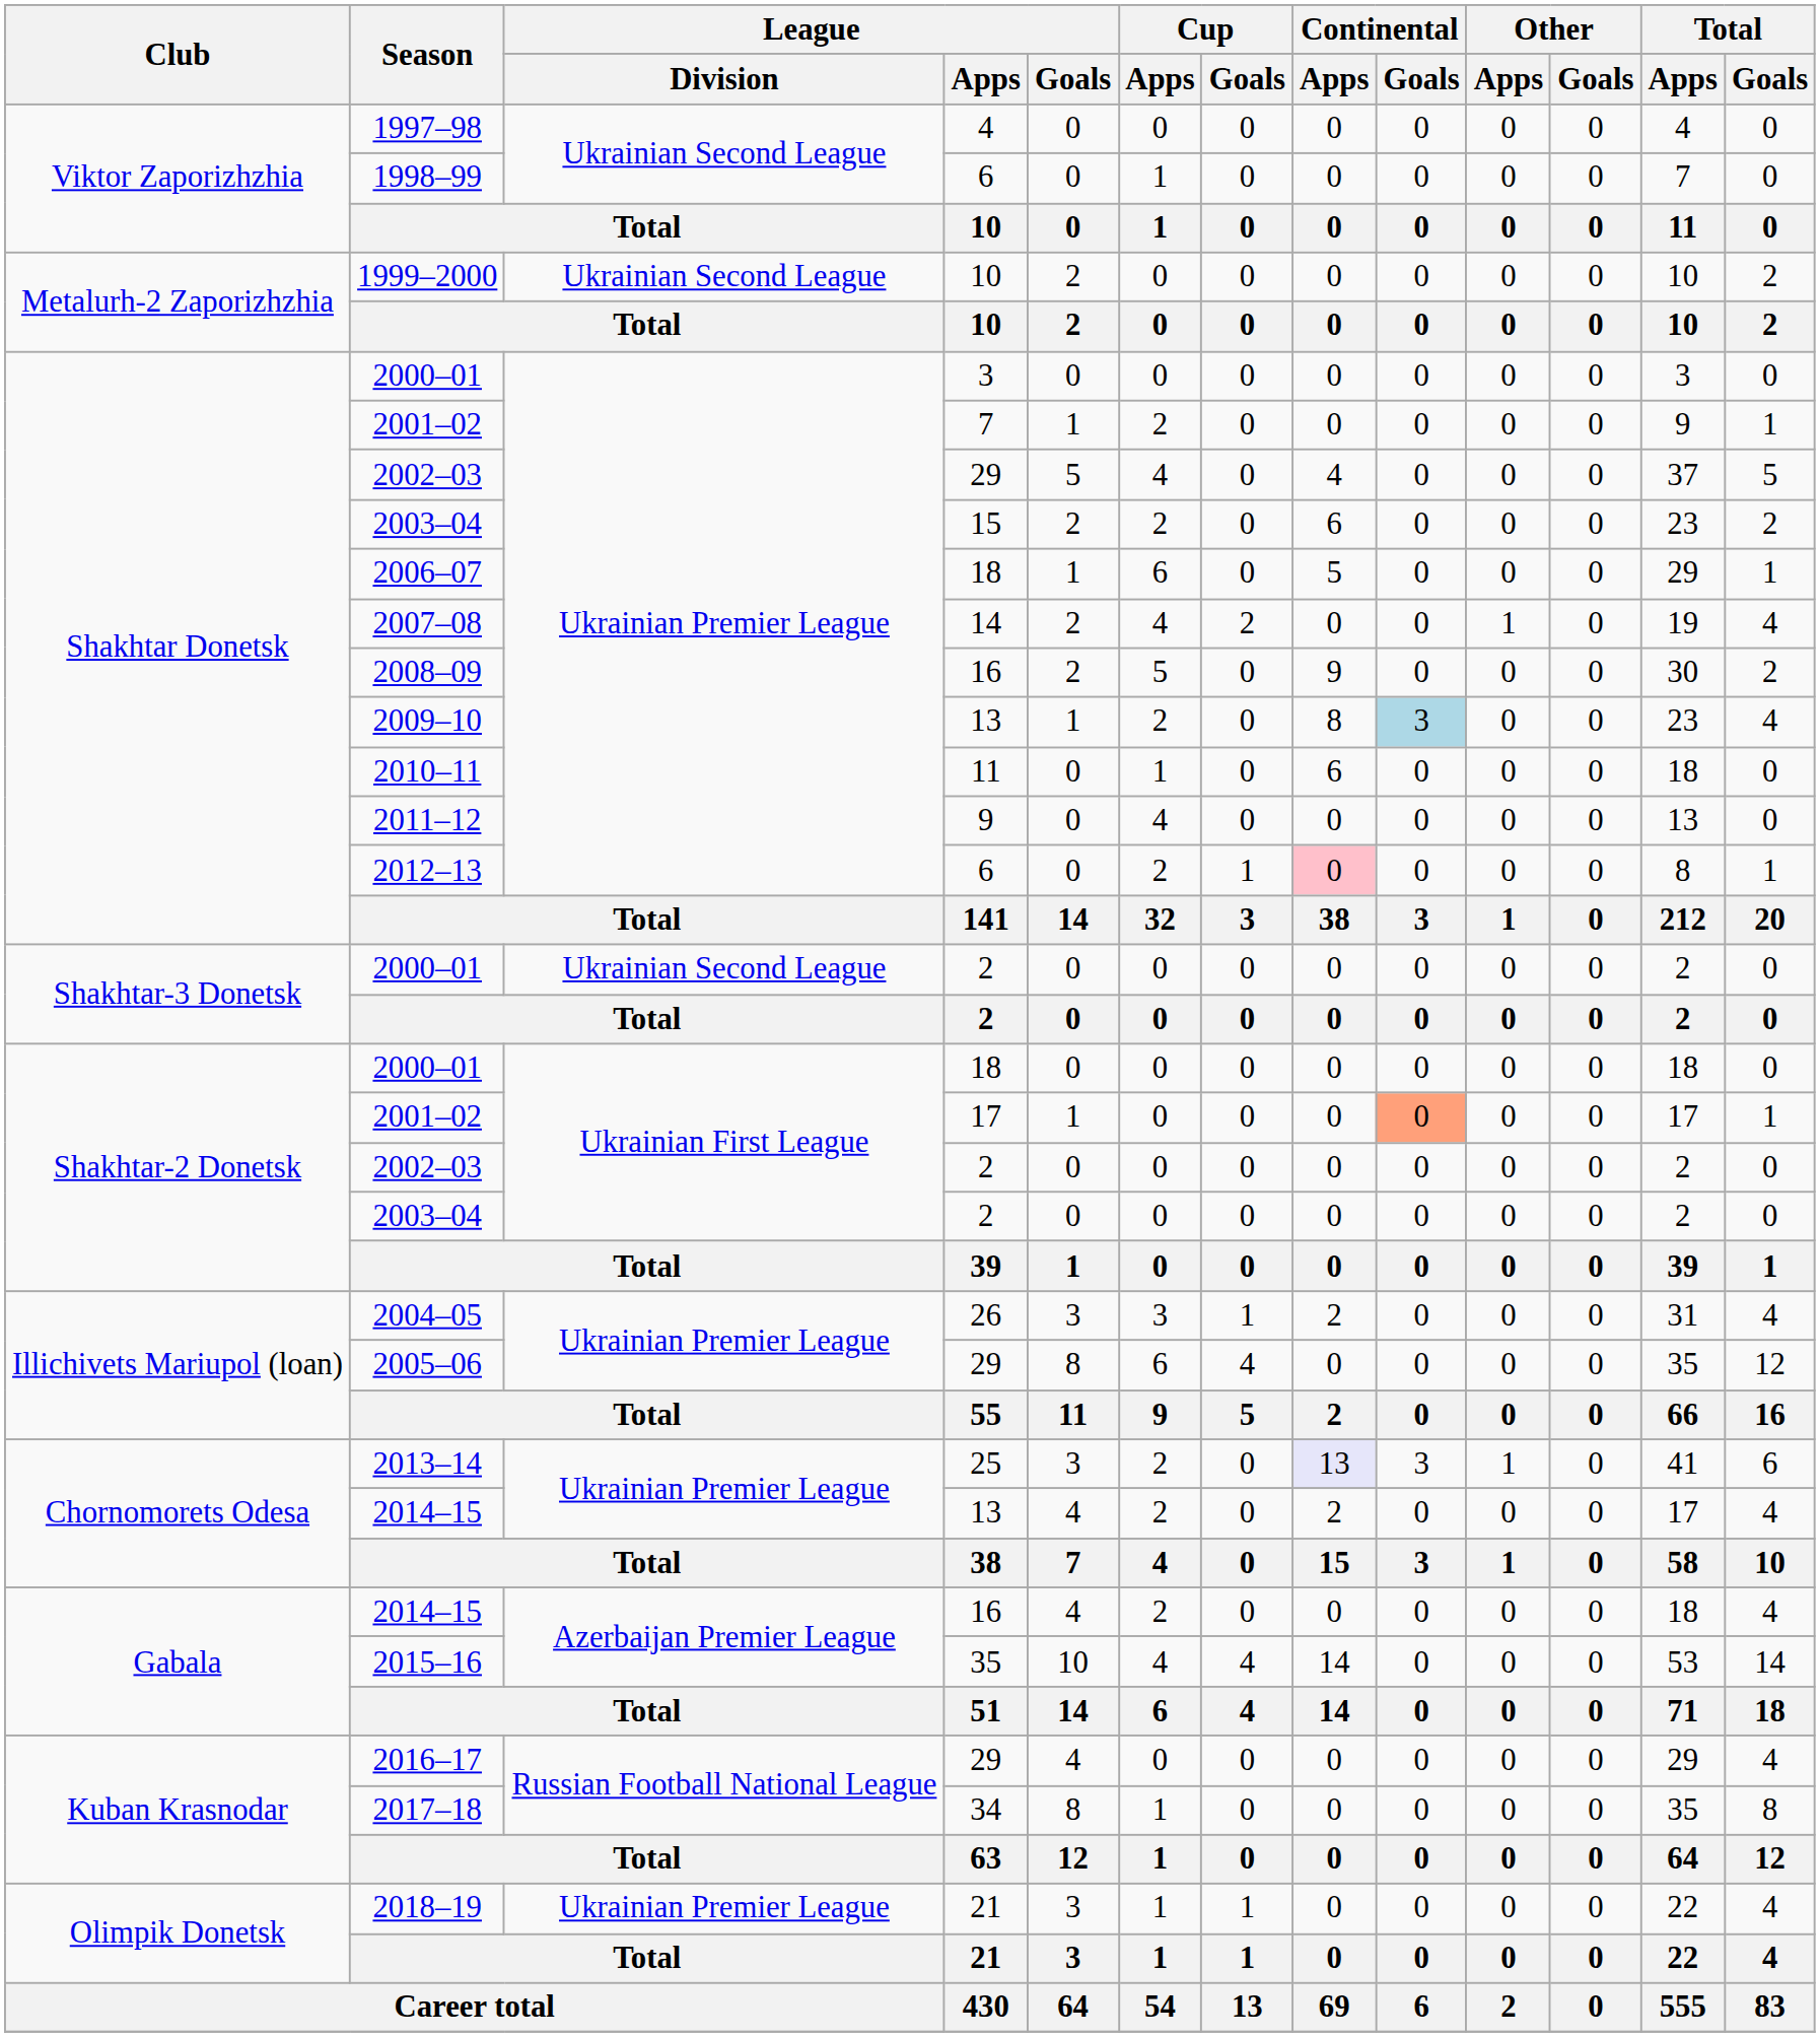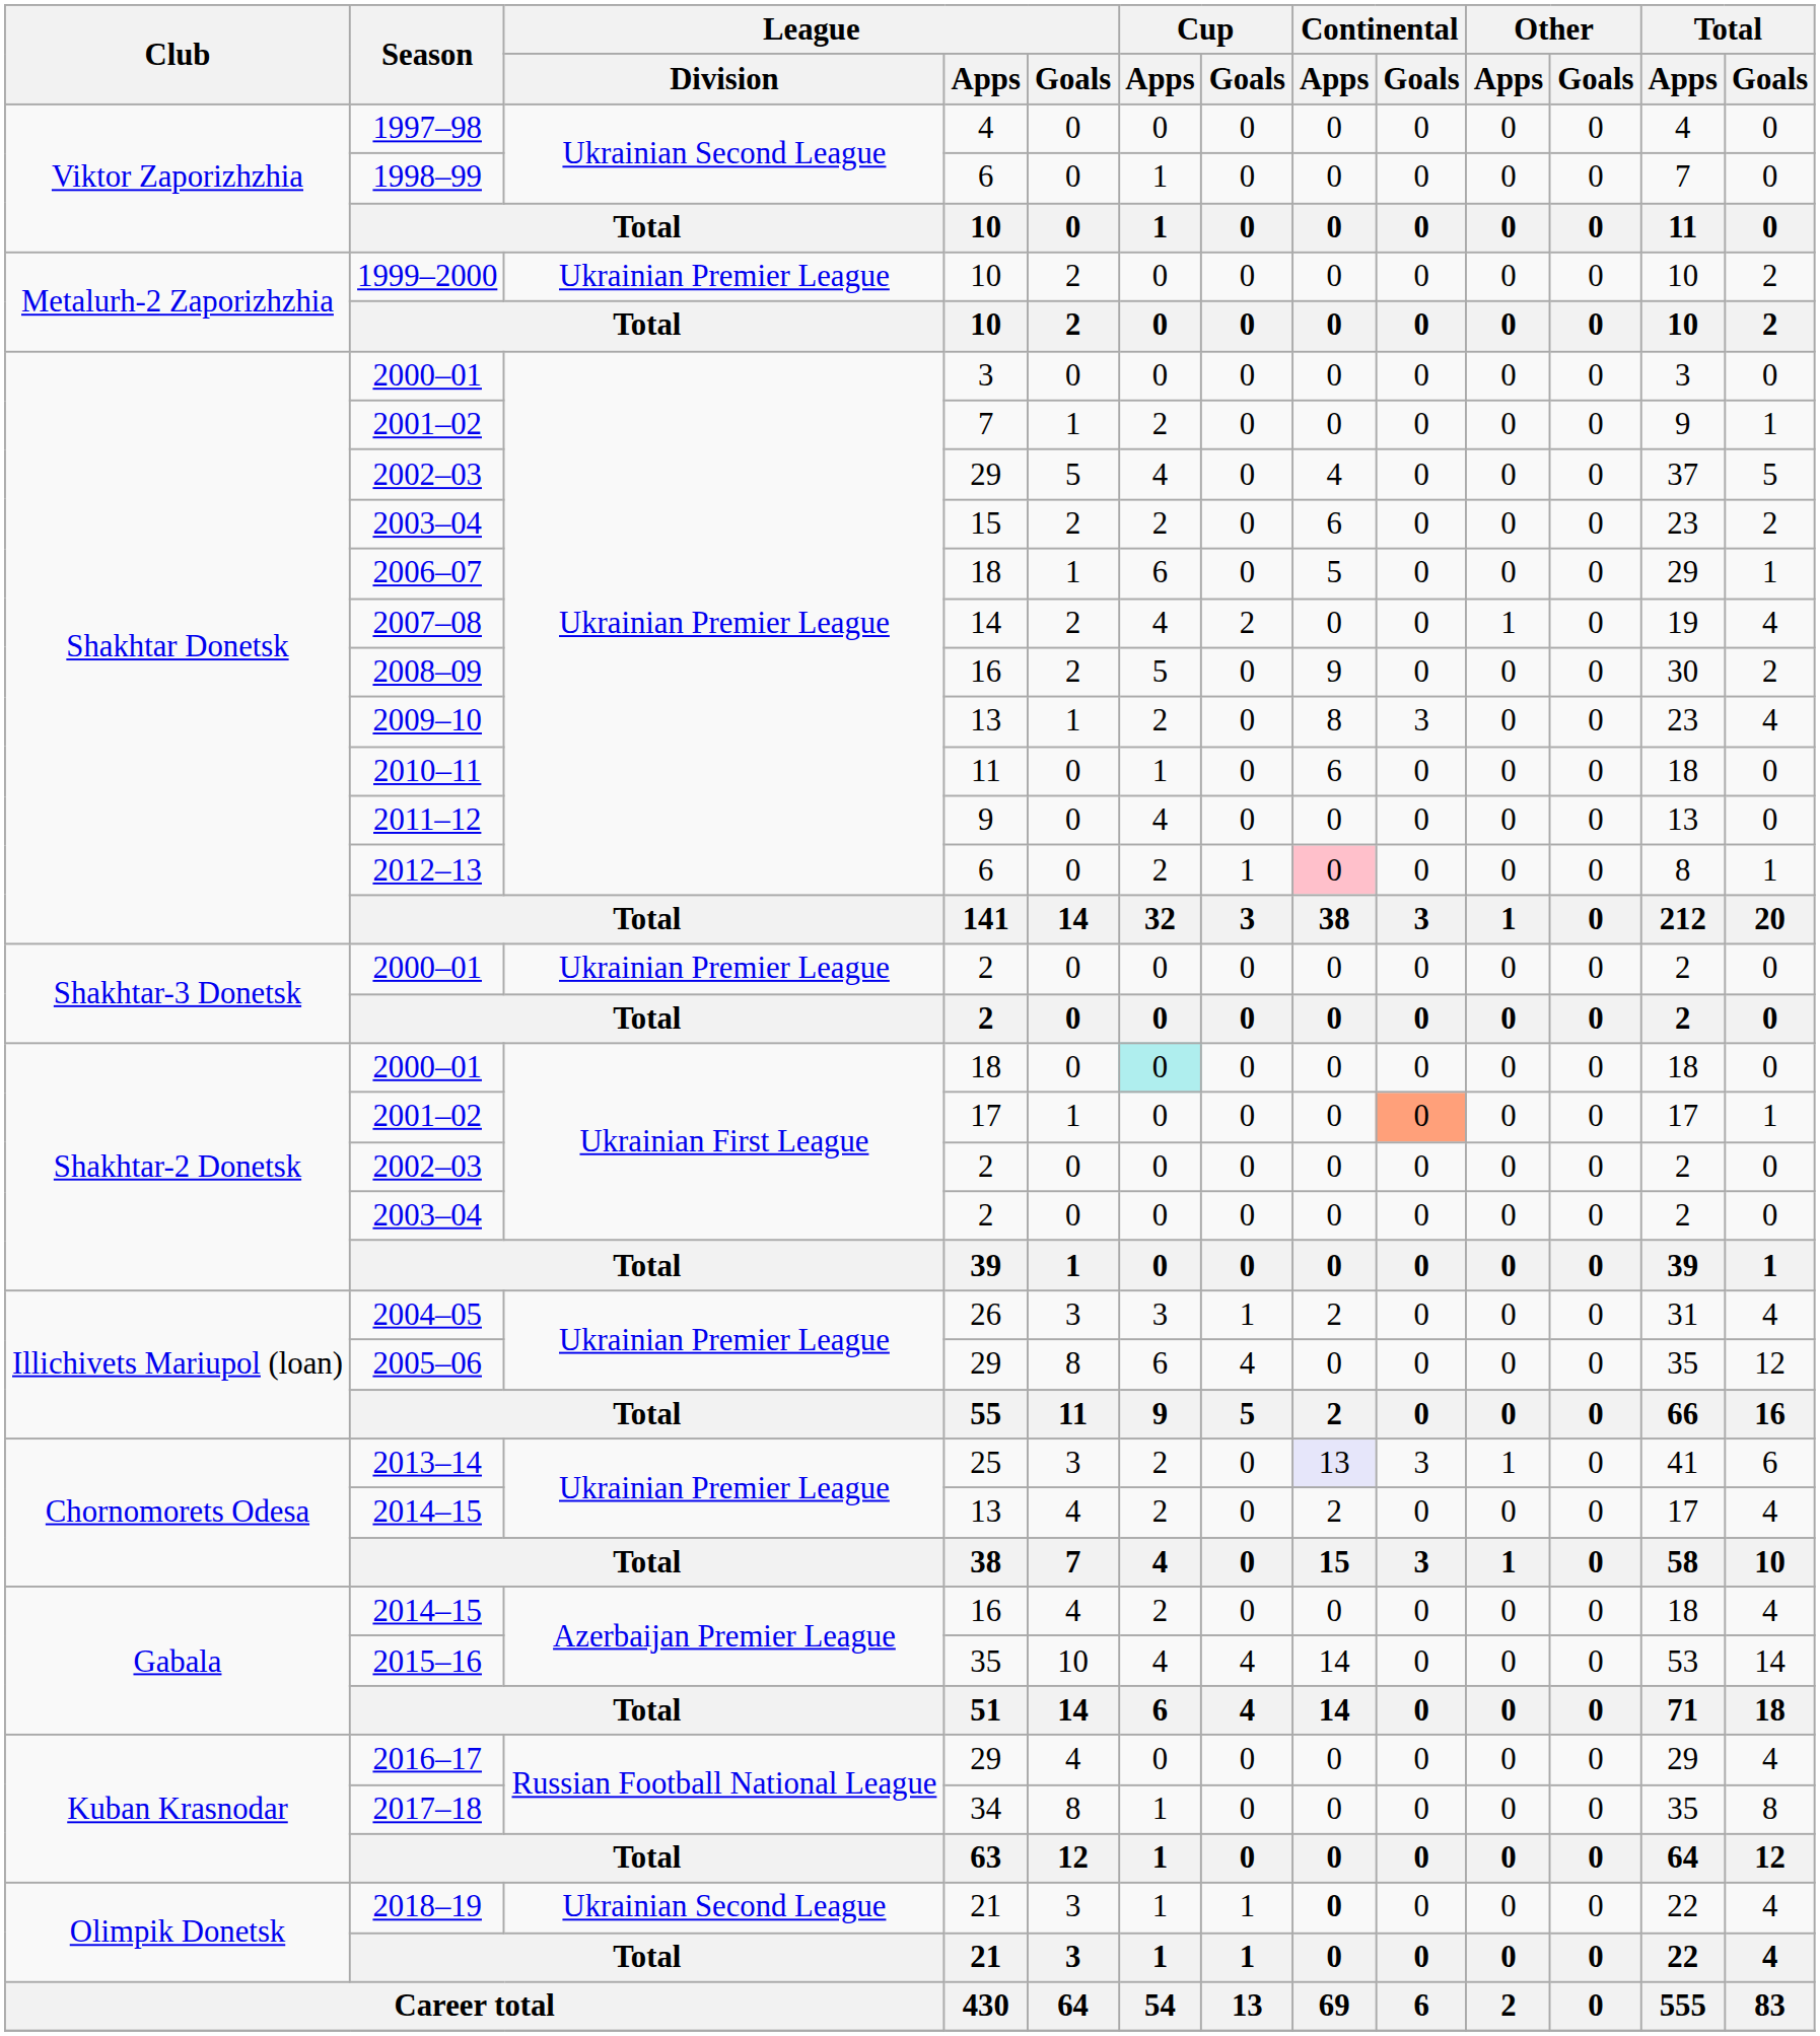 <table class="wikitable" style="font-size:100%; text-align: center;">
 <tr>
 <th rowspan="2">Club</th>
 <th rowspan="2">Season</th>
 <th colspan="3">League</th>
 <th colspan="2">Cup</th>
 <th colspan="2">Continental</th>
 <th colspan="2">Other</th>
 <th colspan="2">Total</th>
 </tr>
 <tr>
 <th>Division</th>
 <th>Apps</th>
 <th>Goals</th>
 <th>Apps</th>
 <th>Goals</th>
 <th>Apps</th>
 <th>Goals</th>
 <th>Apps</th>
 <th>Goals</th>
 <th>Apps</th>
 <th>Goals</th>
 </tr>
 <tr>
 <td rowspan="3"><a href='#'>Viktor Zaporizhzhia</a></td>
 <td><a href='#'>1997–98</a></td>
 <td rowspan="2"><a href='#'>Ukrainian Second League</a></td>
 <td>4</td>
 <td>0</td>
 <td>0</td>
 <td>0</td>
 <td>0</td>
 <td>0</td>
 <td 0>0</td>
 <td>0</td>
 <td>4</td>
 <td>0</td>
 </tr>
 <tr>
 <td><a href='#'>1998–99</a></td>
 <td>6</td>
 <td>0</td>
 <td>1</td>
 <td>0</td>
 <td>0</td>
 <td>0</td>
 <td 0>0</td>
 <td>0</td>
 <td>7</td>
 <td>0</td>
 </tr>
 <tr>
 <th colspan="2">Total</th>
 <th>10</th>
 <th>0</th>
 <th>1</th>
 <th>0</th>
 <th>0</th>
 <th>0</th>
 <th>0</th>
 <th>0</th>
 <th>11</th>
 <th>0</th>
 </tr>
 <tr>
 <td rowspan="2"><a href='#'>Metalurh-2 Zaporizhzhia</a></td>
 <td><a href='#'>1999–2000</a></td>
-<td rowspan="1"><a href='#'>Ukrainian Second League</a></td>
+<td rowspan="1"><a href='#'>Ukrainian Premier League</a></td>
 <td>10</td>
 <td>2</td>
 <td>0</td>
 <td>0</td>
 <td>0</td>
 <td>0</td>
 <td 0>0</td>
 <td>0</td>
 <td>10</td>
 <td>2</td>
 </tr>
 <tr>
 <th colspan="2">Total</th>
 <th>10</th>
 <th>2</th>
 <th>0</th>
 <th>0</th>
 <th>0</th>
 <th>0</th>
 <th>0</th>
 <th>0</th>
 <th>10</th>
 <th>2</th>
 </tr>
 <tr>
 <td rowspan="12"><a href='#'>Shakhtar Donetsk</a></td>
 <td><a href='#'>2000–01</a></td>
 <td rowspan="11"><a href='#'>Ukrainian Premier League</a></td>
 <td>3</td>
 <td>0</td>
 <td>0</td>
 <td>0</td>
 <td>0</td>
 <td>0</td>
 <td>0</td>
 <td>0</td>
 <td>3</td>
 <td>0</td>
 </tr>
 <tr>
 <td><a href='#'>2001–02</a></td>
 <td>7</td>
 <td>1</td>
 <td>2</td>
 <td>0</td>
 <td>0</td>
 <td>0</td>
 <td>0</td>
 <td>0</td>
 <td>9</td>
 <td>1</td>
 </tr>
 <tr>
 <td><a href='#'>2002–03</a></td>
 <td>29</td>
 <td>5</td>
 <td>4</td>
 <td>0</td>
 <td>4</td>
 <td>0</td>
 <td>0</td>
 <td>0</td>
 <td>37</td>
 <td>5</td>
 </tr>
 <tr>
 <td><a href='#'>2003–04</a></td>
 <td>15</td>
 <td>2</td>
 <td>2</td>
 <td>0</td>
 <td>6</td>
 <td>0</td>
 <td>0</td>
 <td>0</td>
 <td>23</td>
 <td>2</td>
 </tr>
 <tr>
 <td><a href='#'>2006–07</a></td>
 <td>18</td>
 <td>1</td>
 <td>6</td>
 <td>0</td>
 <td>5</td>
 <td>0</td>
 <td>0</td>
 <td>0</td>
 <td>29</td>
 <td>1</td>
 </tr>
 <tr>
 <td><a href='#'>2007–08</a></td>
 <td>14</td>
 <td>2</td>
 <td>4</td>
 <td>2</td>
 <td>0</td>
 <td>0</td>
 <td>1</td>
 <td>0</td>
 <td>19</td>
 <td>4</td>
 </tr>
 <tr>
 <td><a href='#'>2008–09</a></td>
 <td>16</td>
 <td>2</td>
 <td>5</td>
 <td>0</td>
 <td>9</td>
 <td>0</td>
 <td>0</td>
 <td>0</td>
 <td>30</td>
 <td>2</td>
 </tr>
 <tr>
 <td><a href='#'>2009–10</a></td>
 <td>13</td>
 <td>1</td>
 <td>2</td>
 <td>0</td>
 <td>8</td>
-<td style="background: lightblue;">3</td>
+<td>3</td>
 <td>0</td>
 <td>0</td>
 <td>23</td>
 <td>4</td>
 </tr>
 <tr>
 <td><a href='#'>2010–11</a></td>
 <td>11</td>
 <td>0</td>
 <td>1</td>
 <td>0</td>
 <td>6</td>
 <td>0</td>
 <td>0</td>
 <td>0</td>
 <td>18</td>
 <td>0</td>
 </tr>
 <tr>
 <td><a href='#'>2011–12</a></td>
 <td>9</td>
 <td>0</td>
 <td>4</td>
 <td>0</td>
 <td>0</td>
 <td>0</td>
 <td>0</td>
 <td>0</td>
 <td>13</td>
 <td>0</td>
 </tr>
 <tr>
 <td><a href='#'>2012–13</a></td>
 <td>6</td>
 <td>0</td>
 <td>2</td>
 <td>1</td>
 <td style="background: pink;">0</td>
 <td>0</td>
 <td>0</td>
 <td>0</td>
 <td>8</td>
 <td>1</td>
 </tr>
 <tr>
 <th colspan="2">Total</th>
 <th>141</th>
 <th>14</th>
 <th>32</th>
 <th>3</th>
 <th>38</th>
 <th>3</th>
 <th>1</th>
 <th>0</th>
 <th>212</th>
 <th>20</th>
 </tr>
 <tr>
 <td rowspan="2"><a href='#'>Shakhtar-3 Donetsk</a></td>
 <td><a href='#'>2000–01</a></td>
-<td rowspan="1"><a href='#'>Ukrainian Second League</a></td>
+<td rowspan="1"><a href='#'>Ukrainian Premier League</a></td>
 <td>2</td>
 <td>0</td>
 <td>0</td>
 <td>0</td>
 <td>0</td>
 <td>0</td>
 <td 0>0</td>
 <td>0</td>
 <td>2</td>
 <td>0</td>
 </tr>
 <tr>
 <th colspan="2">Total</th>
 <th>2</th>
 <th>0</th>
 <th>0</th>
 <th>0</th>
 <th>0</th>
 <th>0</th>
 <th>0</th>
 <th>0</th>
 <th>2</th>
 <th>0</th>
 </tr>
 <tr>
 <td rowspan="5"><a href='#'>Shakhtar-2 Donetsk</a></td>
 <td><a href='#'>2000–01</a></td>
 <td rowspan="4"><a href='#'>Ukrainian First League</a></td>
 <td>18</td>
 <td>0</td>
-<td>0</td>
+<td style="background: paleturquoise;">0</td>
 <td>0</td>
 <td>0</td>
 <td>0</td>
 <td 0>0</td>
 <td>0</td>
 <td>18</td>
 <td>0</td>
 </tr>
 <tr>
 <td><a href='#'>2001–02</a></td>
 <td>17</td>
 <td>1</td>
 <td>0</td>
 <td>0</td>
 <td>0</td>
 <td style="background: lightsalmon;">0</td>
 <td 0>0</td>
 <td>0</td>
 <td>17</td>
 <td>1</td>
 </tr>
 <tr>
 <td><a href='#'>2002–03</a></td>
 <td>2</td>
 <td>0</td>
 <td>0</td>
 <td>0</td>
 <td>0</td>
 <td>0</td>
 <td 0>0</td>
 <td>0</td>
 <td>2</td>
 <td>0</td>
 </tr>
 <tr>
 <td><a href='#'>2003–04</a></td>
 <td>2</td>
 <td>0</td>
 <td>0</td>
 <td>0</td>
 <td>0</td>
 <td>0</td>
 <td 0>0</td>
 <td>0</td>
 <td>2</td>
 <td>0</td>
 </tr>
 <tr>
 <th colspan="2">Total</th>
 <th>39</th>
 <th>1</th>
 <th>0</th>
 <th>0</th>
 <th>0</th>
 <th>0</th>
 <th>0</th>
 <th>0</th>
 <th>39</th>
 <th>1</th>
 </tr>
 <tr>
 <td rowspan="3"><a href='#'>Illichivets Mariupol</a> (loan)</td>
 <td><a href='#'>2004–05</a></td>
 <td rowspan="2"><a href='#'>Ukrainian Premier League</a></td>
 <td>26</td>
 <td>3</td>
 <td>3</td>
 <td>1</td>
 <td>2</td>
 <td>0</td>
 <td>0</td>
 <td>0</td>
 <td>31</td>
 <td>4</td>
 </tr>
 <tr>
 <td><a href='#'>2005–06</a></td>
 <td>29</td>
 <td>8</td>
 <td>6</td>
 <td>4</td>
 <td>0</td>
 <td>0</td>
 <td>0</td>
 <td>0</td>
 <td>35</td>
 <td>12</td>
 </tr>
 <tr>
 <th colspan="2">Total</th>
 <th>55</th>
 <th>11</th>
 <th>9</th>
 <th>5</th>
 <th>2</th>
 <th>0</th>
 <th>0</th>
 <th>0</th>
 <th>66</th>
 <th>16</th>
 </tr>
 <tr>
 <td rowspan="3"><a href='#'>Chornomorets Odesa</a></td>
 <td><a href='#'>2013–14</a></td>
 <td rowspan="2"><a href='#'>Ukrainian Premier League</a></td>
 <td>25</td>
 <td>3</td>
 <td>2</td>
 <td>0</td>
 <td style="background: lavender;">13</td>
 <td>3</td>
 <td>1</td>
 <td>0</td>
 <td>41</td>
 <td>6</td>
 </tr>
 <tr>
 <td><a href='#'>2014–15</a></td>
 <td>13</td>
 <td>4</td>
 <td>2</td>
 <td>0</td>
 <td>2</td>
 <td>0</td>
 <td>0</td>
 <td>0</td>
 <td>17</td>
 <td>4</td>
 </tr>
 <tr>
 <th colspan="2">Total</th>
 <th>38</th>
 <th>7</th>
 <th>4</th>
 <th>0</th>
 <th>15</th>
 <th>3</th>
 <th>1</th>
 <th>0</th>
 <th>58</th>
 <th>10</th>
 </tr>
 <tr>
 <td rowspan="3"><a href='#'>Gabala</a></td>
 <td><a href='#'>2014–15</a></td>
 <td rowspan="2"><a href='#'>Azerbaijan Premier League</a></td>
 <td>16</td>
 <td>4</td>
 <td>2</td>
 <td>0</td>
 <td>0</td>
 <td>0</td>
 <td>0</td>
 <td>0</td>
 <td>18</td>
 <td>4</td>
 </tr>
 <tr>
 <td><a href='#'>2015–16</a></td>
 <td>35</td>
 <td>10</td>
 <td>4</td>
 <td>4</td>
 <td>14</td>
 <td>0</td>
 <td>0</td>
 <td>0</td>
 <td>53</td>
 <td>14</td>
 </tr>
 <tr>
 <th colspan="2">Total</th>
 <th>51</th>
 <th>14</th>
 <th>6</th>
 <th>4</th>
 <th>14</th>
 <th>0</th>
 <th>0</th>
 <th>0</th>
 <th>71</th>
 <th>18</th>
 </tr>
 <tr>
 <td rowspan="3"><a href='#'>Kuban Krasnodar</a></td>
 <td><a href='#'>2016–17</a></td>
 <td rowspan="2"><a href='#'>Russian Football National League</a></td>
 <td>29</td>
 <td>4</td>
 <td>0</td>
 <td>0</td>
 <td>0</td>
 <td>0</td>
 <td 0>0</td>
 <td>0</td>
 <td>29</td>
 <td>4</td>
 </tr>
 <tr>
 <td><a href='#'>2017–18</a></td>
 <td>34</td>
 <td>8</td>
 <td>1</td>
 <td>0</td>
 <td>0</td>
 <td>0</td>
 <td 0>0</td>
 <td>0</td>
 <td>35</td>
 <td>8</td>
 </tr>
 <tr>
 <th colspan="2">Total</th>
 <th>63</th>
 <th>12</th>
 <th>1</th>
 <th>0</th>
 <th>0</th>
 <th>0</th>
 <th>0</th>
 <th>0</th>
 <th>64</th>
 <th>12</th>
 </tr>
 <tr>
 <td rowspan="2"><a href='#'>Olimpik Donetsk</a></td>
 <td><a href='#'>2018–19</a></td>
-<td rowspan="1"><a href='#'>Ukrainian Premier League</a></td>
+<td rowspan="1"><a href='#'>Ukrainian Second League</a></td>
 <td>21</td>
 <td>3</td>
 <td>1</td>
 <td>1</td>
-<td>0</td>
+<td><strong>0</strong></td>
 <td>0</td>
 <td 0>0</td>
 <td>0</td>
 <td>22</td>
 <td>4</td>
 </tr>
 <tr>
 <th colspan="2">Total</th>
 <th>21</th>
 <th>3</th>
 <th>1</th>
 <th>1</th>
 <th>0</th>
 <th>0</th>
 <th>0</th>
 <th>0</th>
 <th>22</th>
 <th>4</th>
 </tr>
 <tr>
 <th colspan="3">Career total</th>
 <th>430</th>
 <th>64</th>
 <th>54</th>
 <th>13</th>
 <th>69</th>
 <th>6</th>
 <th>2</th>
 <th>0</th>
 <th>555</th>
 <th>83</th>
 </tr>
 <tr>
 </tr>
 </table>
